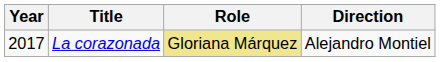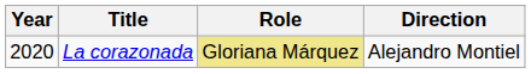 <table class="wikitable sortable">
 <tr>
 <th>Year</th>
 <th>Title</th>
 <th>Role</th>
 <th class="unsortable">Direction</th>
 </tr>
 <tr>
-<td>2017</td>
+<td>2020</td>
 <td><em><a href='#'>La corazonada</a></em></td>
 <td style="background: khaki;">Gloriana Márquez</td>
 <td>Alejandro Montiel</td>
 </tr>
 </table>
